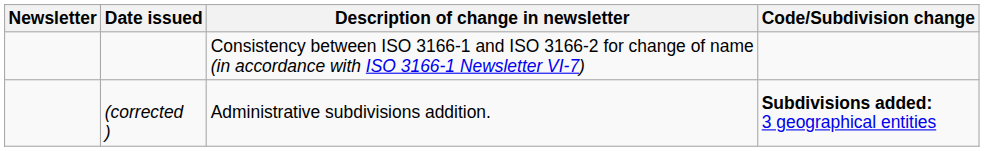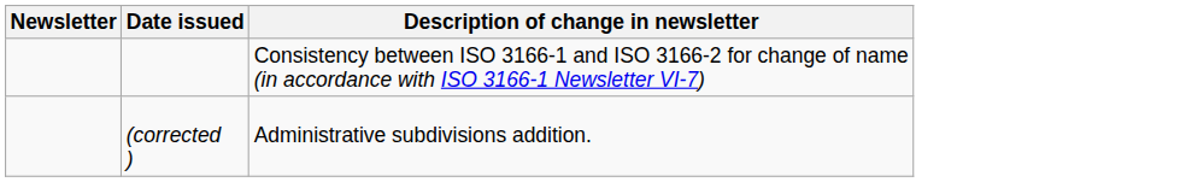 <table class="wikitable">
 <tr>
 <th>Newsletter</th>
 <th>Date issued</th>
 <th>Description of change in newsletter</th>
-<th>Code/Subdivision change</th>
 </tr>
 <tr>
 <td id="II-2"></td>
 <td></td>
 <td>Consistency between ISO 3166-1 and ISO 3166-2 for change of name<br> <em>(in accordance with <a href='#'>ISO 3166-1 Newsletter VI-7</a>)</em></td>
-<td></td>
 </tr>
 <tr>
 <td id="II-3"></td>
 <td><br> <em>(corrected<br> )</em></td>
 <td>Administrative subdivisions addition.</td>
-<td style=white-space:nowrap><strong>Subdivisions added:</strong><br> <a href='#'>3 geographical entities</a></td>
 </tr>
 </table>
